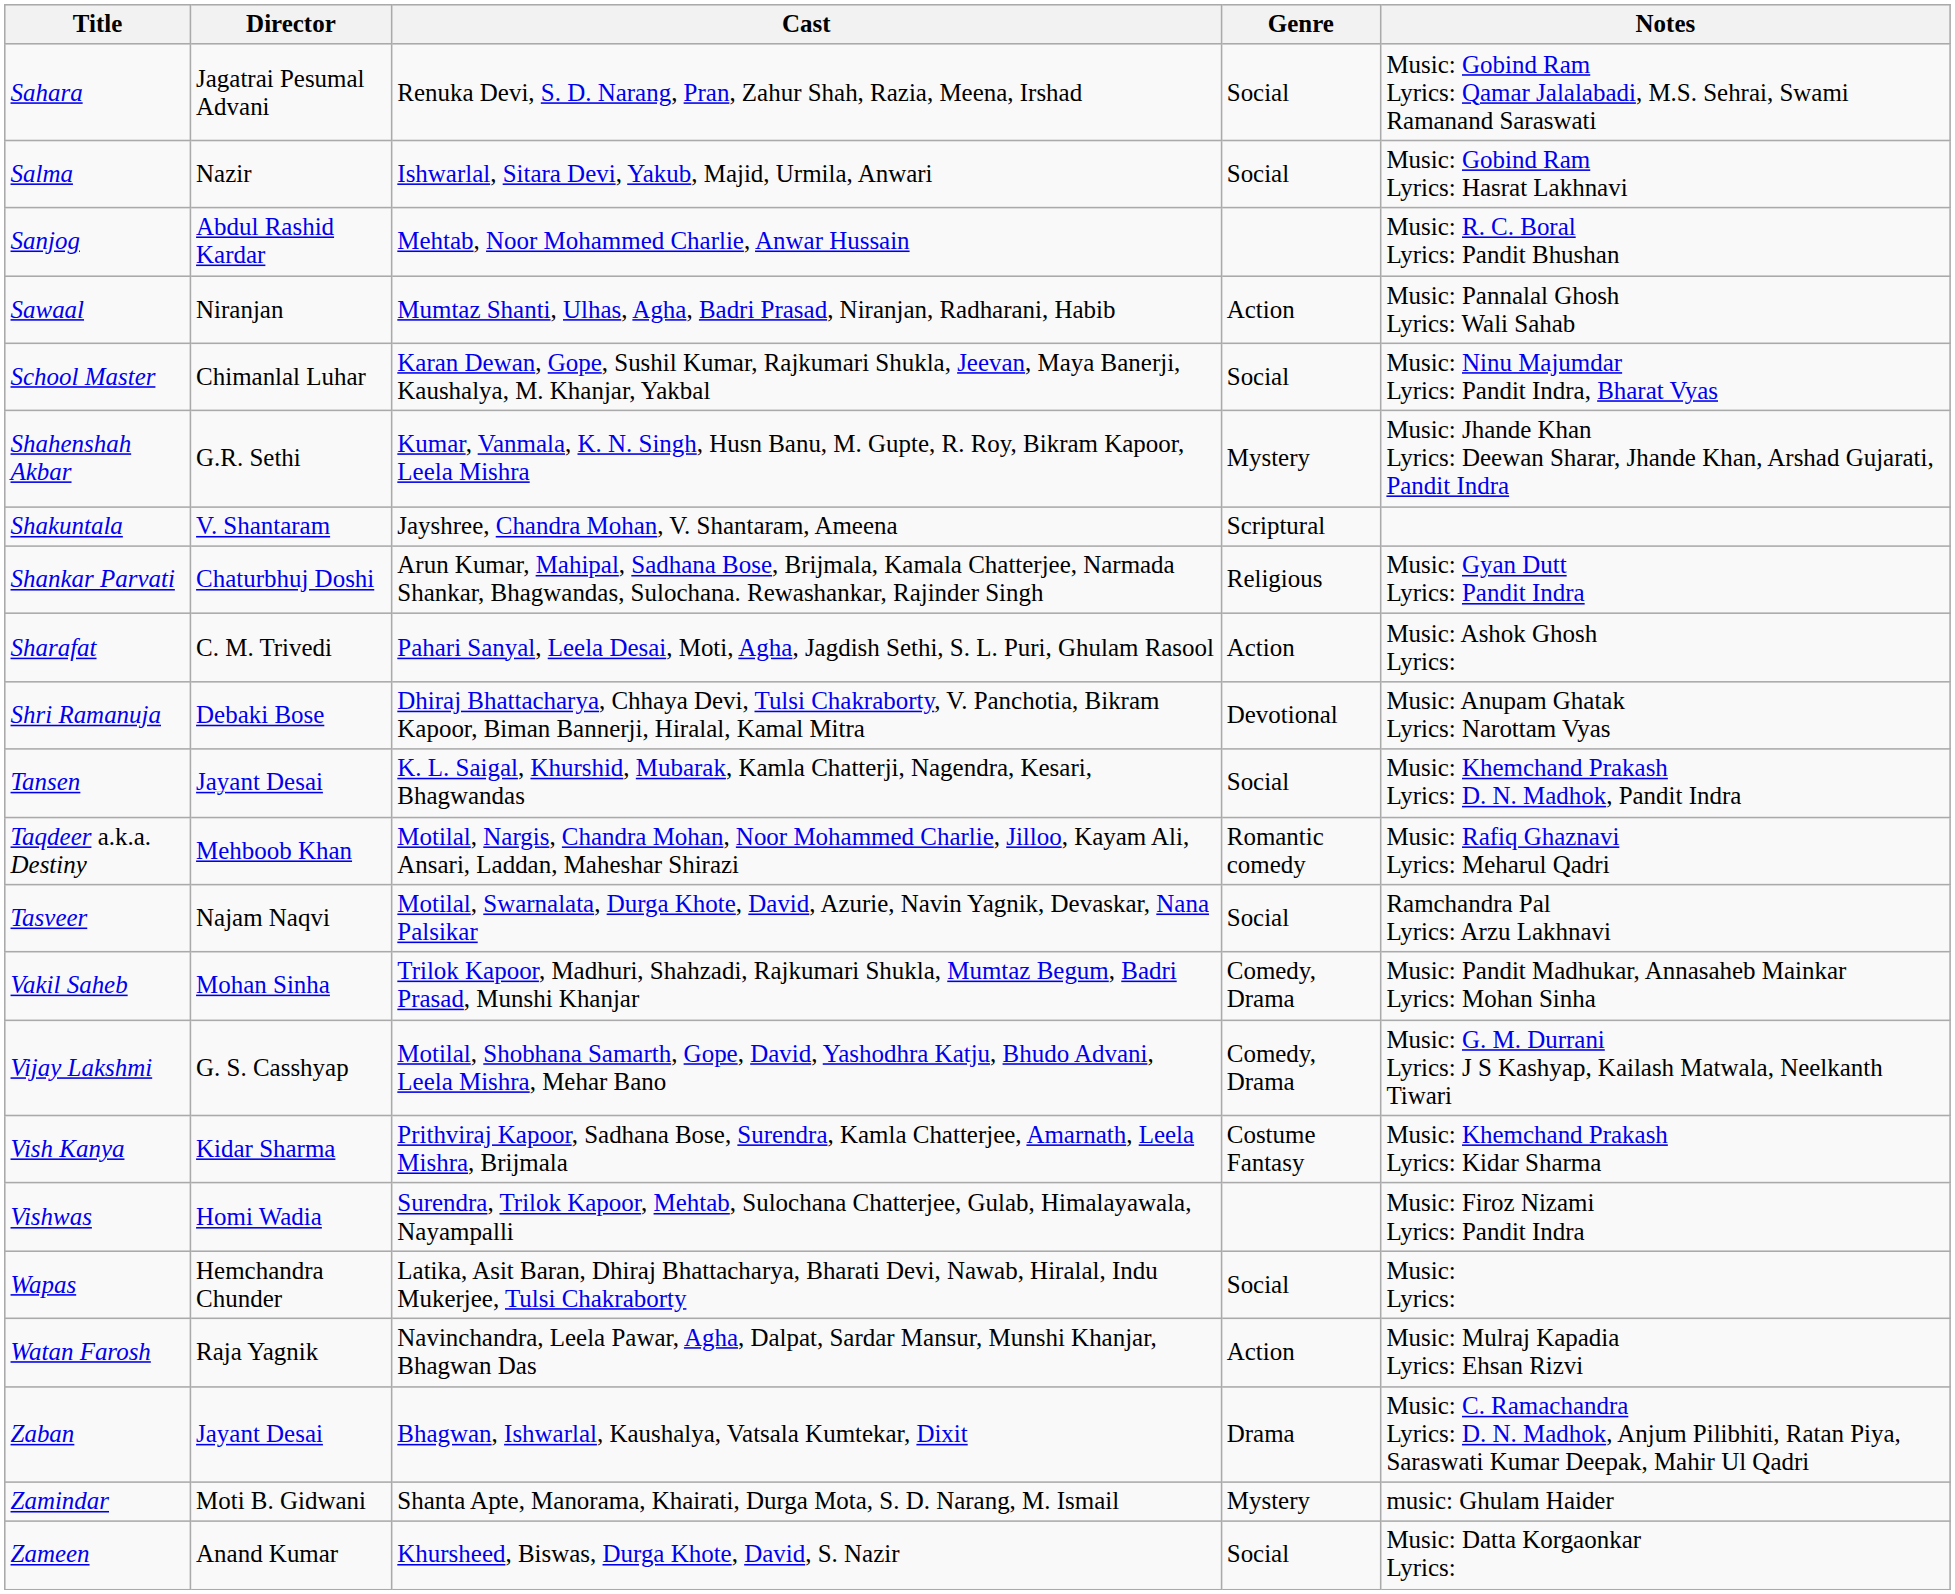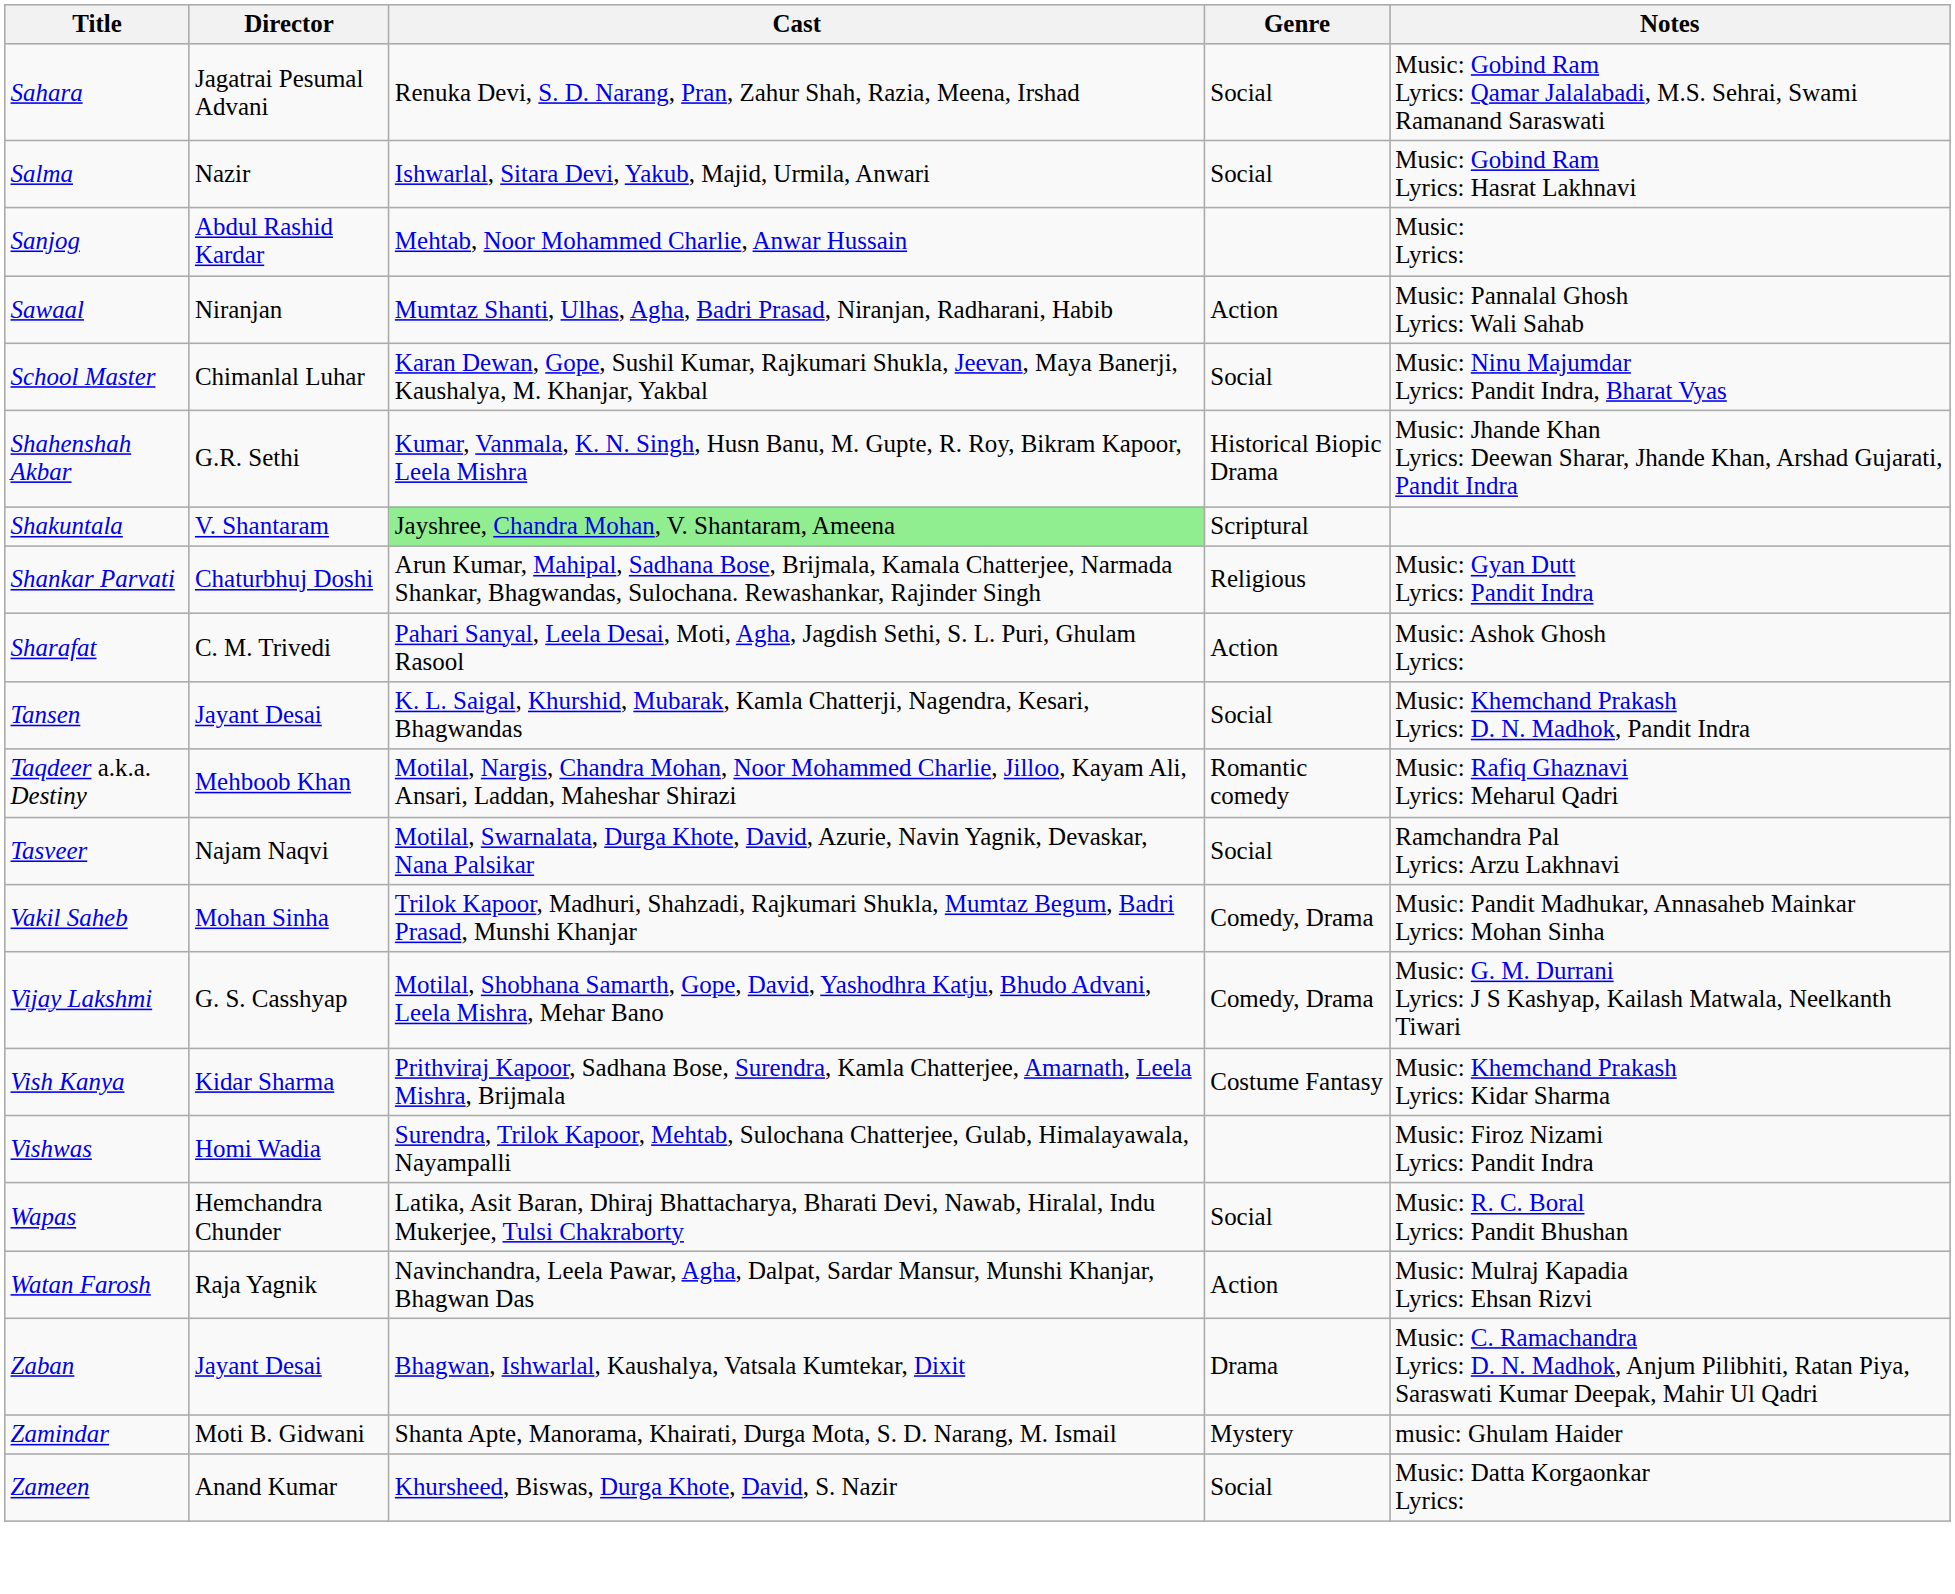 <table class="wikitable">
 <tr>
 <th>Title</th>
 <th>Director</th>
 <th>Cast</th>
 <th>Genre</th>
 <th>Notes</th>
 </tr>
 <tr>
 <td><em><a href='#'>Sahara</a></em></td>
 <td>Jagatrai Pesumal Advani</td>
 <td>Renuka Devi, <a href='#'>S. D. Narang</a>, <a href='#'>Pran</a>, Zahur Shah, Razia, Meena, Irshad</td>
 <td>Social</td>
 <td>Music: <a href='#'>Gobind Ram</a><br>Lyrics: <a href='#'>Qamar Jalalabadi</a>, M.S. Sehrai, Swami Ramanand Saraswati</td>
 </tr>
 <tr>
 <td><em><a href='#'>Salma</a></em></td>
 <td>Nazir</td>
 <td><a href='#'>Ishwarlal</a>, <a href='#'>Sitara Devi</a>, <a href='#'>Yakub</a>, Majid, Urmila, Anwari</td>
 <td>Social</td>
 <td>Music: <a href='#'>Gobind Ram</a><br>Lyrics: Hasrat Lakhnavi</td>
 </tr>
 <tr>
 <td><em><a href='#'>Sanjog</a></em></td>
 <td><a href='#'>Abdul Rashid Kardar</a></td>
 <td><a href='#'>Mehtab</a>, <a href='#'>Noor Mohammed Charlie</a>, <a href='#'>Anwar Hussain</a></td>
 <td></td>
-<td>Music: <a href='#'>R. C. Boral</a><br>Lyrics: Pandit Bhushan</td>
+<td>Music: <br>Lyrics:</td>
 </tr>
 <tr>
 <td><em><a href='#'>Sawaal</a></em></td>
 <td>Niranjan</td>
 <td><a href='#'>Mumtaz Shanti</a>, <a href='#'>Ulhas</a>, <a href='#'>Agha</a>, <a href='#'>Badri Prasad</a>, Niranjan, Radharani, Habib</td>
 <td>Action</td>
 <td>Music: Pannalal Ghosh<br>Lyrics: Wali Sahab</td>
 </tr>
 <tr>
 <td><em><a href='#'>School Master</a></em></td>
 <td>Chimanlal Luhar</td>
 <td><a href='#'>Karan Dewan</a>, <a href='#'>Gope</a>, Sushil Kumar, Rajkumari Shukla, <a href='#'>Jeevan</a>, Maya Banerji, Kaushalya, M. Khanjar, Yakbal</td>
 <td>Social</td>
 <td>Music: <a href='#'>Ninu Majumdar</a><br>Lyrics: Pandit Indra,  <a href='#'>Bharat Vyas</a></td>
 </tr>
 <tr>
 <td><em><a href='#'>Shahenshah Akbar</a></em></td>
 <td>G.R. Sethi</td>
 <td><a href='#'>Kumar</a>, <a href='#'>Vanmala</a>, <a href='#'>K. N. Singh</a>, Husn Banu, M. Gupte, R. Roy, Bikram Kapoor, <a href='#'>Leela Mishra</a></td>
-<td>Mystery</td>
+<td>Historical Biopic Drama</td>
 <td>Music: Jhande Khan<br>Lyrics: Deewan Sharar, Jhande Khan, Arshad Gujarati, <a href='#'>Pandit Indra</a></td>
 </tr>
 <tr>
 <td><em><a href='#'>Shakuntala</a></em></td>
 <td><a href='#'>V. Shantaram</a></td>
-<td>Jayshree, <a href='#'>Chandra Mohan</a>, V. Shantaram, Ameena</td>
+<td style="background: lightgreen;">Jayshree, <a href='#'>Chandra Mohan</a>, V. Shantaram, Ameena</td>
 <td>Scriptural</td>
 <td></td>
 </tr>
 <tr>
 <td><em><a href='#'>Shankar Parvati</a></em></td>
 <td><a href='#'>Chaturbhuj Doshi</a></td>
 <td>Arun Kumar, <a href='#'>Mahipal</a>, <a href='#'>Sadhana Bose</a>, Brijmala, Kamala Chatterjee, Narmada Shankar, Bhagwandas, Sulochana. Rewashankar, Rajinder Singh</td>
 <td>Religious</td>
 <td>Music: <a href='#'>Gyan Dutt</a><br>Lyrics: <a href='#'>Pandit Indra</a></td>
 </tr>
 <tr>
 <td><em><a href='#'>Sharafat</a></em></td>
 <td>C. M. Trivedi</td>
 <td><a href='#'>Pahari Sanyal</a>, <a href='#'>Leela Desai</a>, Moti, <a href='#'>Agha</a>, Jagdish Sethi, S. L. Puri, Ghulam Rasool</td>
 <td>Action</td>
 <td>Music: Ashok Ghosh<br>Lyrics:</td>
-</tr>
-<tr>
-<td><em><a href='#'>Shri Ramanuja</a></em></td>
-<td><a href='#'>Debaki Bose</a></td>
-<td><a href='#'>Dhiraj Bhattacharya</a>, Chhaya Devi, <a href='#'>Tulsi Chakraborty</a>, V. Panchotia, Bikram Kapoor, Biman Bannerji, Hiralal, Kamal Mitra</td>
-<td>Devotional</td>
-<td>Music: Anupam Ghatak<br>Lyrics: Narottam Vyas</td>
 </tr>
 <tr>
 <td><em><a href='#'>Tansen</a></em></td>
 <td><a href='#'>Jayant Desai</a></td>
 <td><a href='#'>K. L. Saigal</a>, <a href='#'>Khurshid</a>, <a href='#'>Mubarak</a>, Kamla Chatterji, Nagendra, Kesari, Bhagwandas</td>
 <td>Social</td>
 <td>Music: <a href='#'>Khemchand Prakash</a><br>Lyrics: <a href='#'>D. N. Madhok</a>, Pandit Indra</td>
 </tr>
 <tr>
 <td><em><a href='#'>Taqdeer</a></em> a.k.a. <em>Destiny</em></td>
 <td><a href='#'>Mehboob Khan</a></td>
 <td><a href='#'>Motilal</a>, <a href='#'>Nargis</a>, <a href='#'>Chandra Mohan</a>, <a href='#'>Noor Mohammed Charlie</a>, <a href='#'>Jilloo</a>, Kayam Ali, Ansari, Laddan, Maheshar Shirazi</td>
 <td>Romantic comedy</td>
 <td>Music: <a href='#'>Rafiq Ghaznavi</a><br>Lyrics: Meharul Qadri</td>
 </tr>
 <tr>
 <td><em><a href='#'>Tasveer</a></em></td>
 <td>Najam Naqvi</td>
 <td><a href='#'>Motilal</a>, <a href='#'>Swarnalata</a>, <a href='#'>Durga Khote</a>,  <a href='#'>David</a>, Azurie, Navin Yagnik, Devaskar, <a href='#'>Nana Palsikar</a></td>
 <td>Social</td>
 <td>Ramchandra Pal<br>Lyrics: Arzu Lakhnavi</td>
 </tr>
 <tr>
 <td><em><a href='#'>Vakil Saheb</a></em></td>
 <td><a href='#'>Mohan Sinha</a></td>
 <td><a href='#'>Trilok Kapoor</a>, Madhuri, Shahzadi, Rajkumari Shukla, <a href='#'>Mumtaz Begum</a>, <a href='#'>Badri Prasad</a>, Munshi Khanjar</td>
 <td>Comedy, Drama</td>
 <td>Music: Pandit Madhukar, Annasaheb Mainkar<br>Lyrics: Mohan Sinha</td>
 </tr>
 <tr>
 <td><em><a href='#'>Vijay Lakshmi</a></em></td>
 <td>G. S. Casshyap</td>
 <td><a href='#'>Motilal</a>, <a href='#'>Shobhana Samarth</a>, <a href='#'>Gope</a>, <a href='#'>David</a>, <a href='#'>Yashodhra Katju</a>, <a href='#'>Bhudo Advani</a>, <a href='#'>Leela Mishra</a>, Mehar Bano</td>
 <td>Comedy, Drama</td>
 <td>Music: <a href='#'>G. M. Durrani</a><br>Lyrics: J S Kashyap, Kailash Matwala, Neelkanth Tiwari</td>
 </tr>
 <tr>
 <td><em><a href='#'>Vish Kanya</a></em></td>
 <td><a href='#'>Kidar Sharma</a></td>
 <td><a href='#'>Prithviraj Kapoor</a>, Sadhana Bose, <a href='#'>Surendra</a>, Kamla Chatterjee, <a href='#'>Amarnath</a>,  <a href='#'>Leela Mishra</a>, Brijmala</td>
 <td>Costume Fantasy</td>
 <td>Music: <a href='#'>Khemchand Prakash</a><br>Lyrics: Kidar Sharma</td>
 </tr>
 <tr>
 <td><em><a href='#'>Vishwas</a></em></td>
 <td><a href='#'>Homi Wadia</a></td>
 <td><a href='#'>Surendra</a>, <a href='#'>Trilok Kapoor</a>, <a href='#'>Mehtab</a>, Sulochana Chatterjee, Gulab, Himalayawala, Nayampalli</td>
 <td></td>
 <td>Music: Firoz Nizami<br>Lyrics: Pandit Indra</td>
 </tr>
 <tr>
 <td><em><a href='#'>Wapas</a></em></td>
 <td>Hemchandra Chunder</td>
 <td>Latika, Asit Baran, Dhiraj Bhattacharya, Bharati Devi, Nawab, Hiralal, Indu Mukerjee, <a href='#'>Tulsi Chakraborty</a></td>
 <td>Social</td>
-<td>Music: <br>Lyrics:</td>
+<td>Music: <a href='#'>R. C. Boral</a><br>Lyrics: Pandit Bhushan</td>
 </tr>
 <tr>
 <td><em><a href='#'>Watan Farosh</a></em></td>
 <td>Raja Yagnik</td>
 <td>Navinchandra, Leela Pawar, <a href='#'>Agha</a>, Dalpat, Sardar Mansur, Munshi Khanjar, Bhagwan Das</td>
 <td>Action</td>
 <td>Music: Mulraj Kapadia<br>Lyrics: Ehsan Rizvi</td>
 </tr>
 <tr>
 <td><em><a href='#'>Zaban</a></em></td>
 <td><a href='#'>Jayant Desai</a></td>
 <td><a href='#'>Bhagwan</a>, <a href='#'>Ishwarlal</a>, Kaushalya, Vatsala Kumtekar, <a href='#'>Dixit</a></td>
 <td>Drama</td>
 <td>Music: <a href='#'>C. Ramachandra</a><br>Lyrics: <a href='#'>D. N. Madhok</a>, Anjum Pilibhiti, Ratan Piya, Saraswati Kumar Deepak, Mahir Ul Qadri</td>
 </tr>
 <tr>
 <td><em><a href='#'>Zamindar</a></em></td>
 <td>Moti B. Gidwani</td>
 <td>Shanta Apte, Manorama, Khairati, Durga Mota, S. D. Narang, M. Ismail</td>
 <td>Mystery</td>
 <td>music: Ghulam Haider</td>
 </tr>
 <tr>
 <td><em><a href='#'>Zameen</a></em></td>
 <td>Anand Kumar</td>
 <td><a href='#'>Khursheed</a>, Biswas, <a href='#'>Durga Khote</a>, <a href='#'>David</a>, S. Nazir</td>
 <td>Social</td>
 <td>Music: Datta Korgaonkar<br>Lyrics:</td>
 </tr>
 </table>
